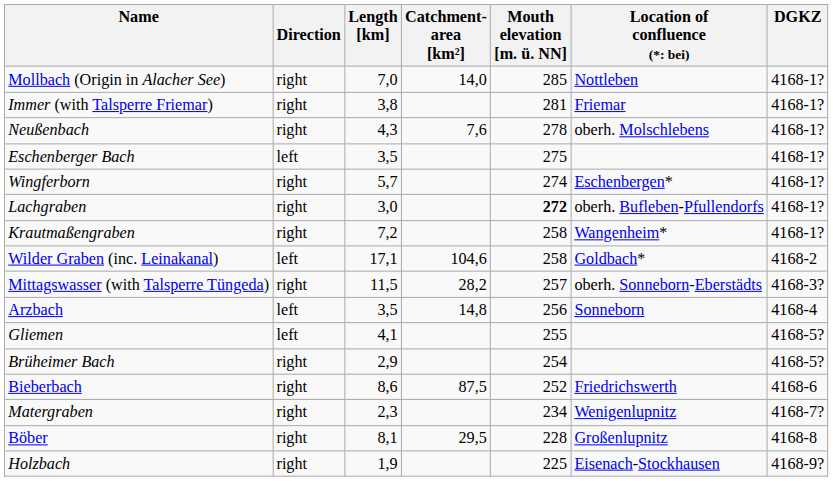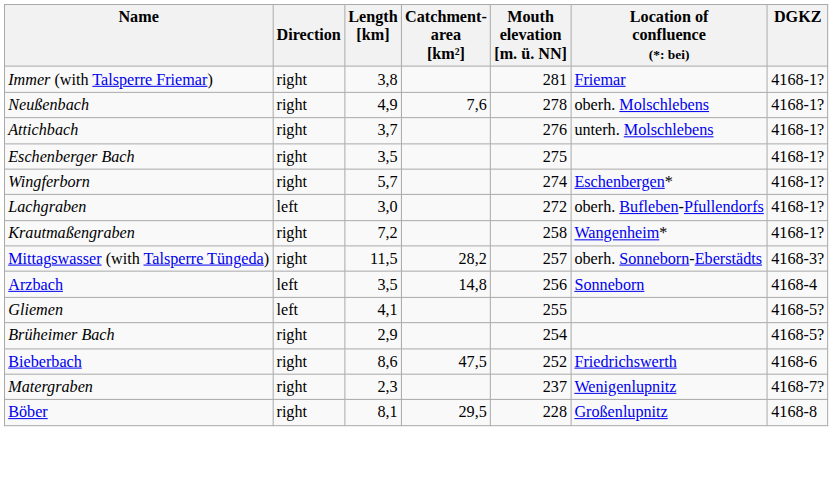 <table class="wikitable sortable toptextcells">
 <tr>
 <th>Name<br><br><br></th>
 <th>Direction</th>
 <th>Length<br>[km]<br><br></th>
 <th>Catchment-<br>area<br>[km²]<br></th>
 <th>Mouth<br>elevation<br>[m. ü. NN]<br> </th>
 <th>Location of<br>confluence<br><small>(*: bei)</small><br></th>
 <th>DGKZ<br><br><br></th>
-</tr>
-<tr>
-<td><a href='#'>Mollbach</a> (Origin in <em>Alacher See</em>)</td>
-<td>right</td>
-<td align="right">7,0</td>
-<td align="right">14,0</td>
-<td align="right">285</td>
-<td><a href='#'>Nottleben</a></td>
-<td>4168-1?</td>
 </tr>
 <tr>
 <td><em>Immer</em> (with <a href='#'>Talsperre Friemar</a>)</td>
 <td>right</td>
 <td align="right">3,8</td>
 <td align="right"></td>
 <td align="right">281</td>
 <td><a href='#'>Friemar</a></td>
 <td>4168-1?</td>
 </tr>
 <tr>
 <td><em>Neußenbach</em></td>
 <td>right</td>
-<td align="right">4,3</td>
+<td align="right">4,9</td>
 <td align="right">7,6</td>
 <td align="right">278</td>
 <td>oberh. <a href='#'>Molschlebens</a></td>
 <td>4168-1?</td>
 </tr>
 <tr>
+<td><em>Attichbach</em></td>
+<td>right</td>
+<td align="right">3,7</td>
+<td align="right"></td>
+<td align="right">276</td>
+<td>unterh. <a href='#'>Molschlebens</a></td>
+<td>4168-1?</td>
+</tr>
+<tr>
 <td><em>Eschenberger Bach</em></td>
-<td>left</td>
+<td>right</td>
 <td align="right">3,5</td>
 <td align="right"></td>
 <td align="right">275</td>
 <td></td>
 <td>4168-1?</td>
 </tr>
 <tr>
 <td><em>Wingferborn</em></td>
 <td>right</td>
 <td align="right">5,7</td>
 <td align="right"></td>
 <td align="right">274</td>
 <td><a href='#'>Eschenbergen</a>*</td>
 <td>4168-1?</td>
 </tr>
 <tr>
 <td><em>Lachgraben</em></td>
-<td>right</td>
+<td>left</td>
 <td align="right">3,0</td>
 <td align="right"></td>
-<td align="right"><strong>272</strong></td>
+<td align="right">272</td>
 <td>oberh. <a href='#'>Bufleben</a>-<a href='#'>Pfullendorfs</a></td>
 <td>4168-1?</td>
 </tr>
 <tr>
 <td><em>Krautmaßengraben</em></td>
 <td>right</td>
 <td align="right">7,2</td>
 <td align="right"></td>
 <td align="right">258</td>
 <td><a href='#'>Wangenheim</a>*</td>
 <td>4168-1?</td>
-</tr>
-<tr>
-<td><a href='#'>Wilder Graben</a> (inc. <a href='#'>Leinakanal</a>)</td>
-<td>left</td>
-<td align="right">17,1</td>
-<td align="right">104,6</td>
-<td align="right">258</td>
-<td><a href='#'>Goldbach</a>*</td>
-<td>4168-2</td>
 </tr>
 <tr>
 <td><a href='#'>Mittagswasser</a> (with <a href='#'>Talsperre Tüngeda</a>)</td>
 <td>right</td>
 <td align="right">11,5</td>
 <td align="right">28,2</td>
 <td align="right">257</td>
 <td>oberh. <a href='#'>Sonneborn</a>-<a href='#'>Eberstädts</a></td>
 <td>4168-3?</td>
 </tr>
 <tr>
 <td><a href='#'>Arzbach</a></td>
 <td>left</td>
 <td align="right">3,5</td>
 <td align="right">14,8</td>
 <td align="right">256</td>
 <td><a href='#'>Sonneborn</a></td>
 <td>4168-4</td>
 </tr>
 <tr>
 <td><em>Gliemen</em></td>
 <td>left</td>
 <td align="right">4,1</td>
 <td align="right"></td>
 <td align="right">255</td>
 <td></td>
 <td>4168-5?</td>
 </tr>
 <tr>
 <td><em>Brüheimer Bach</em></td>
 <td>right</td>
 <td align="right">2,9</td>
 <td align="right"></td>
 <td align="right">254</td>
 <td></td>
 <td>4168-5?</td>
 </tr>
 <tr>
 <td><a href='#'>Bieberbach</a></td>
 <td>right</td>
 <td align="right">8,6</td>
-<td align="right">87,5</td>
+<td align="right">47,5</td>
 <td align="right">252</td>
 <td><a href='#'>Friedrichswerth</a></td>
 <td>4168-6</td>
 </tr>
 <tr>
 <td><em>Matergraben</em></td>
 <td>right</td>
 <td align="right">2,3</td>
 <td align="right"></td>
-<td align="right">234</td>
+<td align="right">237</td>
 <td><a href='#'>Wenigenlupnitz</a></td>
 <td>4168-7?</td>
 </tr>
 <tr>
 <td><a href='#'>Böber</a></td>
 <td>right</td>
 <td align="right">8,1</td>
 <td align="right">29,5</td>
 <td align="right">228</td>
 <td><a href='#'>Großenlupnitz</a></td>
 <td>4168-8</td>
 </tr>
-<tr>
-<td><em>Holzbach</em></td>
-<td>right</td>
-<td align="right">1,9</td>
-<td align="right"></td>
-<td align="right">225</td>
-<td><a href='#'>Eisenach</a>-<a href='#'>Stockhausen</a></td>
-<td>4168-9?</td>
-</tr>
 </table>
